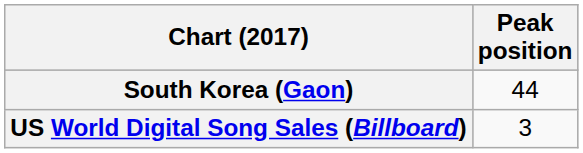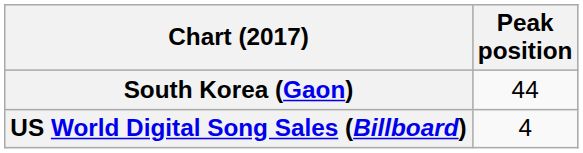 <table class="wikitable plainrowheaders">
 <tr>
 <th scope="col">Chart (2017)</th>
 <th scope="col">Peak<br>position</th>
 </tr>
 <tr>
 <th scope="row">South Korea (<a href='#'>Gaon</a>)</th>
 <td align="center">44</td>
 </tr>
 <tr>
 <th scope="row">US <a href='#'>World Digital Song Sales</a> (<em><a href='#'>Billboard</a></em>)</th>
-<td align="center">3</td>
+<td align="center">4</td>
 </tr>
 </table>
